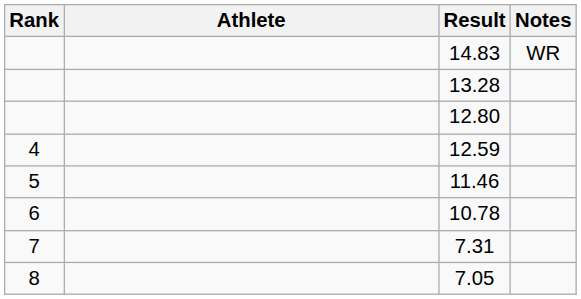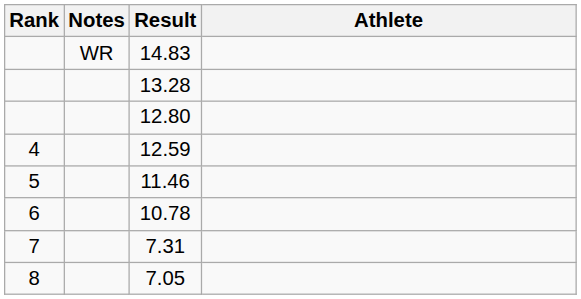 <table class="wikitable" style="text-align:center">
 <tr>
 <th>Rank</th>
+<th>Notes</th>
+<th>Result</th>
 <th Style="width:18em">Athlete</th>
-<th>Result</th>
-<th>Notes</th>
 </tr>
 <tr>
 <td></td>
+<td>WR</td>
+<td>14.83</td>
 <td style="text-align:left"></td>
-<td>14.83</td>
-<td>WR</td>
 </tr>
 <tr>
 <td></td>
+<td></td>
+<td>13.28</td>
 <td style="text-align:left"></td>
-<td>13.28</td>
-<td></td>
 </tr>
 <tr>
 <td></td>
+<td></td>
+<td>12.80</td>
 <td style="text-align:left"></td>
-<td>12.80</td>
-<td></td>
 </tr>
 <tr>
 <td>4</td>
+<td></td>
+<td>12.59</td>
 <td style="text-align:left"></td>
-<td>12.59</td>
-<td></td>
 </tr>
 <tr>
 <td>5</td>
+<td></td>
+<td>11.46</td>
 <td style="text-align:left"></td>
-<td>11.46</td>
-<td></td>
 </tr>
 <tr>
 <td>6</td>
+<td></td>
+<td>10.78</td>
 <td style="text-align:left"></td>
-<td>10.78</td>
-<td></td>
 </tr>
 <tr>
 <td>7</td>
+<td></td>
+<td>7.31</td>
 <td style="text-align:left"></td>
-<td>7.31</td>
-<td></td>
 </tr>
 <tr>
 <td>8</td>
+<td></td>
+<td>7.05</td>
 <td style="text-align:left"></td>
-<td>7.05</td>
-<td></td>
 </tr>
 </table>
